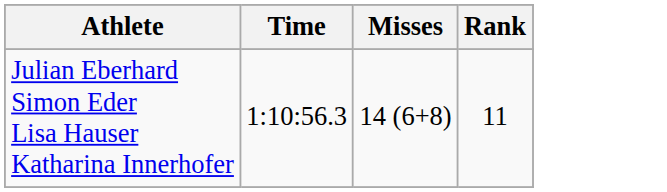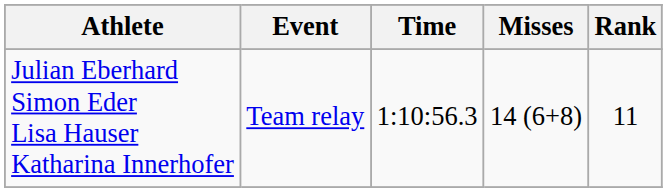 <table class=wikitable style=font-size:90%>
 <tr>
 <th>Athlete</th>
+<th>Event</th>
 <th>Time</th>
 <th>Misses</th>
 <th>Rank</th>
 </tr>
 <tr align=center>
 <td align=left><a href='#'>Julian Eberhard</a><br><a href='#'>Simon Eder</a><br><a href='#'>Lisa Hauser</a><br><a href='#'>Katharina Innerhofer</a></td>
+<td align=left><a href='#'>Team relay</a></td>
 <td>1:10:56.3</td>
 <td>14 (6+8)</td>
 <td>11</td>
 </tr>
 </table>
